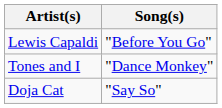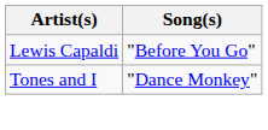 <table class="wikitable plainrowheaders">
 <tr>
 <th scope="col">Artist(s)</th>
 <th scope="col">Song(s)</th>
 </tr>
 <tr>
 <td scope="row"><a href='#'>Lewis Capaldi</a></td>
 <td>"<a href='#'>Before You Go</a>"</td>
 </tr>
 <tr>
 <td scope="row"><a href='#'>Tones and I</a></td>
 <td>"<a href='#'>Dance Monkey</a>"</td>
 </tr>
-<tr>
-<td scope="row"><a href='#'>Doja Cat</a></td>
-<td>"<a href='#'>Say So</a>"</td>
-</tr>
 </table>
